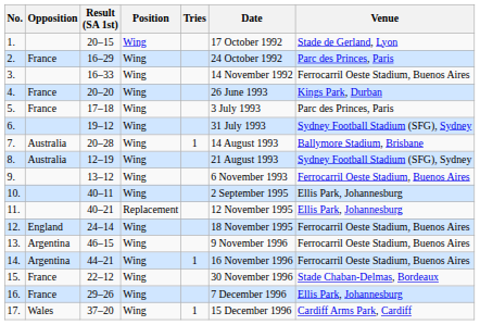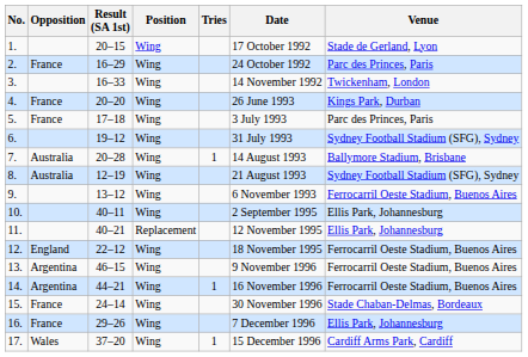 <table class="wikitable sortable">
 <tr>
 <th>No.</th>
 <th>Opposition</th>
 <th>Result<br>(SA 1st)</th>
 <th>Position</th>
 <th>Tries</th>
 <th>Date</th>
 <th>Venue</th>
 </tr>
 <tr>
 <td>1.</td>
 <td></td>
 <td align="center">20–15</td>
 <td><a href='#'>Wing</a></td>
 <td></td>
 <td>17 October 1992</td>
 <td><a href='#'>Stade de Gerland</a>, <a href='#'>Lyon</a></td>
 </tr>
 <tr style="background: #D0E6FF;">
 <td>2.</td>
 <td> France</td>
 <td align="center">16–29</td>
 <td>Wing</td>
 <td></td>
 <td>24 October 1992</td>
 <td><a href='#'>Parc des Princes</a>, <a href='#'>Paris</a></td>
 </tr>
 <tr>
 <td>3.</td>
 <td></td>
 <td align="center">16–33</td>
 <td>Wing</td>
 <td></td>
 <td>14 November 1992</td>
-<td>Ferrocarril Oeste Stadium, Buenos Aires</td>
+<td><a href='#'>Twickenham</a>, <a href='#'>London</a></td>
 </tr>
 <tr style="background: #D0E6FF;">
 <td>4.</td>
 <td> France</td>
 <td align="center">20–20</td>
 <td>Wing</td>
 <td></td>
 <td>26 June 1993</td>
 <td><a href='#'>Kings Park</a>, <a href='#'>Durban</a></td>
 </tr>
 <tr>
 <td>5.</td>
 <td> France</td>
 <td align="center">17–18</td>
 <td>Wing</td>
 <td></td>
 <td>3 July 1993</td>
 <td>Parc des Princes, Paris</td>
 </tr>
 <tr style="background: #D0E6FF;">
 <td>6.</td>
 <td></td>
 <td align="center">19–12</td>
 <td>Wing</td>
 <td></td>
 <td>31 July 1993</td>
 <td><a href='#'>Sydney Football Stadium</a> (SFG), <a href='#'>Sydney</a></td>
 </tr>
 <tr>
 <td>7.</td>
 <td> Australia</td>
 <td align="center">20–28</td>
 <td>Wing</td>
 <td align="center">1</td>
 <td>14 August 1993</td>
 <td><a href='#'>Ballymore Stadium</a>, <a href='#'>Brisbane</a></td>
 </tr>
 <tr style="background: #D0E6FF;">
 <td>8.</td>
 <td> Australia</td>
 <td align="center">12–19</td>
 <td>Wing</td>
 <td></td>
 <td>21 August 1993</td>
 <td><a href='#'>Sydney Football Stadium</a> (SFG), Sydney</td>
 </tr>
 <tr>
 <td>9.</td>
 <td></td>
 <td align="center">13–12</td>
 <td>Wing</td>
 <td></td>
 <td>6 November 1993</td>
 <td><a href='#'>Ferrocarril Oeste Stadium</a>, <a href='#'>Buenos Aires</a></td>
 </tr>
 <tr style="background: #D0E6FF;">
 <td>10.</td>
 <td></td>
 <td align="center">40–11</td>
 <td>Wing</td>
 <td></td>
 <td>2 September 1995</td>
 <td>Ellis Park, Johannesburg</td>
 </tr>
 <tr>
 <td>11.</td>
 <td></td>
 <td align="center">40–21</td>
 <td>Replacement</td>
 <td></td>
 <td>12 November 1995</td>
 <td><a href='#'>Ellis Park</a>, <a href='#'>Johannesburg</a></td>
 </tr>
 <tr style="background: #D0E6FF;">
 <td>12.</td>
 <td> England</td>
-<td align="center">24–14</td>
+<td align="center">22–12</td>
 <td>Wing</td>
 <td></td>
 <td>18 November 1995</td>
 <td>Ferrocarril Oeste Stadium, Buenos Aires</td>
 </tr>
 <tr>
 <td>13.</td>
 <td> Argentina</td>
 <td align="center">46–15</td>
 <td>Wing</td>
 <td></td>
 <td>9 November 1996</td>
 <td>Ferrocarril Oeste Stadium, Buenos Aires</td>
 </tr>
 <tr style="background: #D0E6FF;">
 <td>14.</td>
 <td> Argentina</td>
 <td align="center">44–21</td>
 <td>Wing</td>
 <td align="center">1</td>
 <td>16 November 1996</td>
 <td>Ferrocarril Oeste Stadium, Buenos Aires</td>
 </tr>
 <tr>
 <td>15.</td>
 <td> France</td>
-<td align="center">22–12</td>
+<td align="center">24–14</td>
 <td>Wing</td>
 <td></td>
 <td>30 November 1996</td>
 <td><a href='#'>Stade Chaban-Delmas</a>, <a href='#'>Bordeaux</a></td>
 </tr>
 <tr style="background: #D0E6FF;">
 <td>16.</td>
 <td> France</td>
 <td align="center">29–26</td>
 <td>Wing</td>
 <td></td>
 <td>7 December 1996</td>
 <td><a href='#'>Ellis Park</a>, <a href='#'>Johannesburg</a></td>
 </tr>
 <tr>
 <td>17.</td>
 <td> Wales</td>
 <td align="center">37–20</td>
 <td>Wing</td>
 <td align="center">1</td>
 <td>15 December 1996</td>
 <td><a href='#'>Cardiff Arms Park</a>, <a href='#'>Cardiff</a></td>
 </tr>
 </table>
